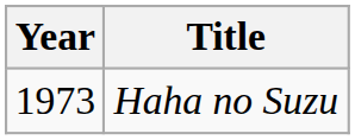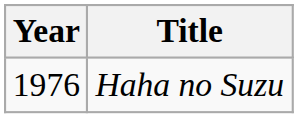 <table class="wikitable">
 <tr>
 <th>Year</th>
 <th>Title</th>
 </tr>
 <tr>
-<td>1973</td>
+<td>1976</td>
 <td><em>Haha no Suzu</em></td>
 </tr>
 </table>
